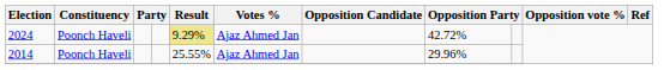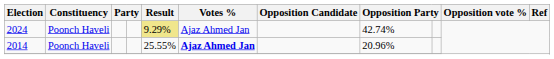 <table class="wikitable sortable">
 <tr>
 <th>Election</th>
 <th>Constituency</th>
 <th colspan="2">Party</th>
 <th>Result</th>
 <th>Votes %</th>
 <th>Opposition Candidate</th>
 <th colspan="2">Opposition Party</th>
 <th>Opposition vote %</th>
 <th>Ref</th>
 </tr>
 <tr>
 <td><a href='#'>2024</a></td>
 <td><a href='#'>Poonch Haveli</a></td>
 <td></td>
 <td></td>
 <td style="background: khaki;">9.29%</td>
 <td><a href='#'>Ajaz Ahmed Jan</a></td>
 <td></td>
-<td>42.72%</td>
+<td>42.74%</td>
 <td></td>
 </tr>
 <tr>
 <td><a href='#'>2014</a></td>
 <td><a href='#'>Poonch Haveli</a></td>
 <td></td>
 <td></td>
 <td>25.55%</td>
-<td><a href='#'>Ajaz Ahmed Jan</a></td>
+<td><strong><a href='#'>Ajaz Ahmed Jan</a></strong></td>
 <td></td>
-<td>29.96%</td>
+<td>20.96%</td>
 <td></td>
 </tr>
 <tr>
 </tr>
 </table>
